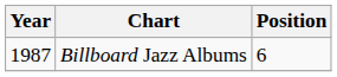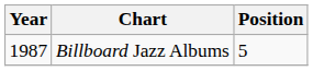 <table class="wikitable">
 <tr>
 <th>Year</th>
 <th>Chart</th>
 <th>Position</th>
 </tr>
 <tr>
 <td>1987</td>
 <td><em>Billboard</em> Jazz Albums</td>
-<td>6</td>
+<td>5</td>
 </tr>
 <tr>
 </tr>
 </table>
